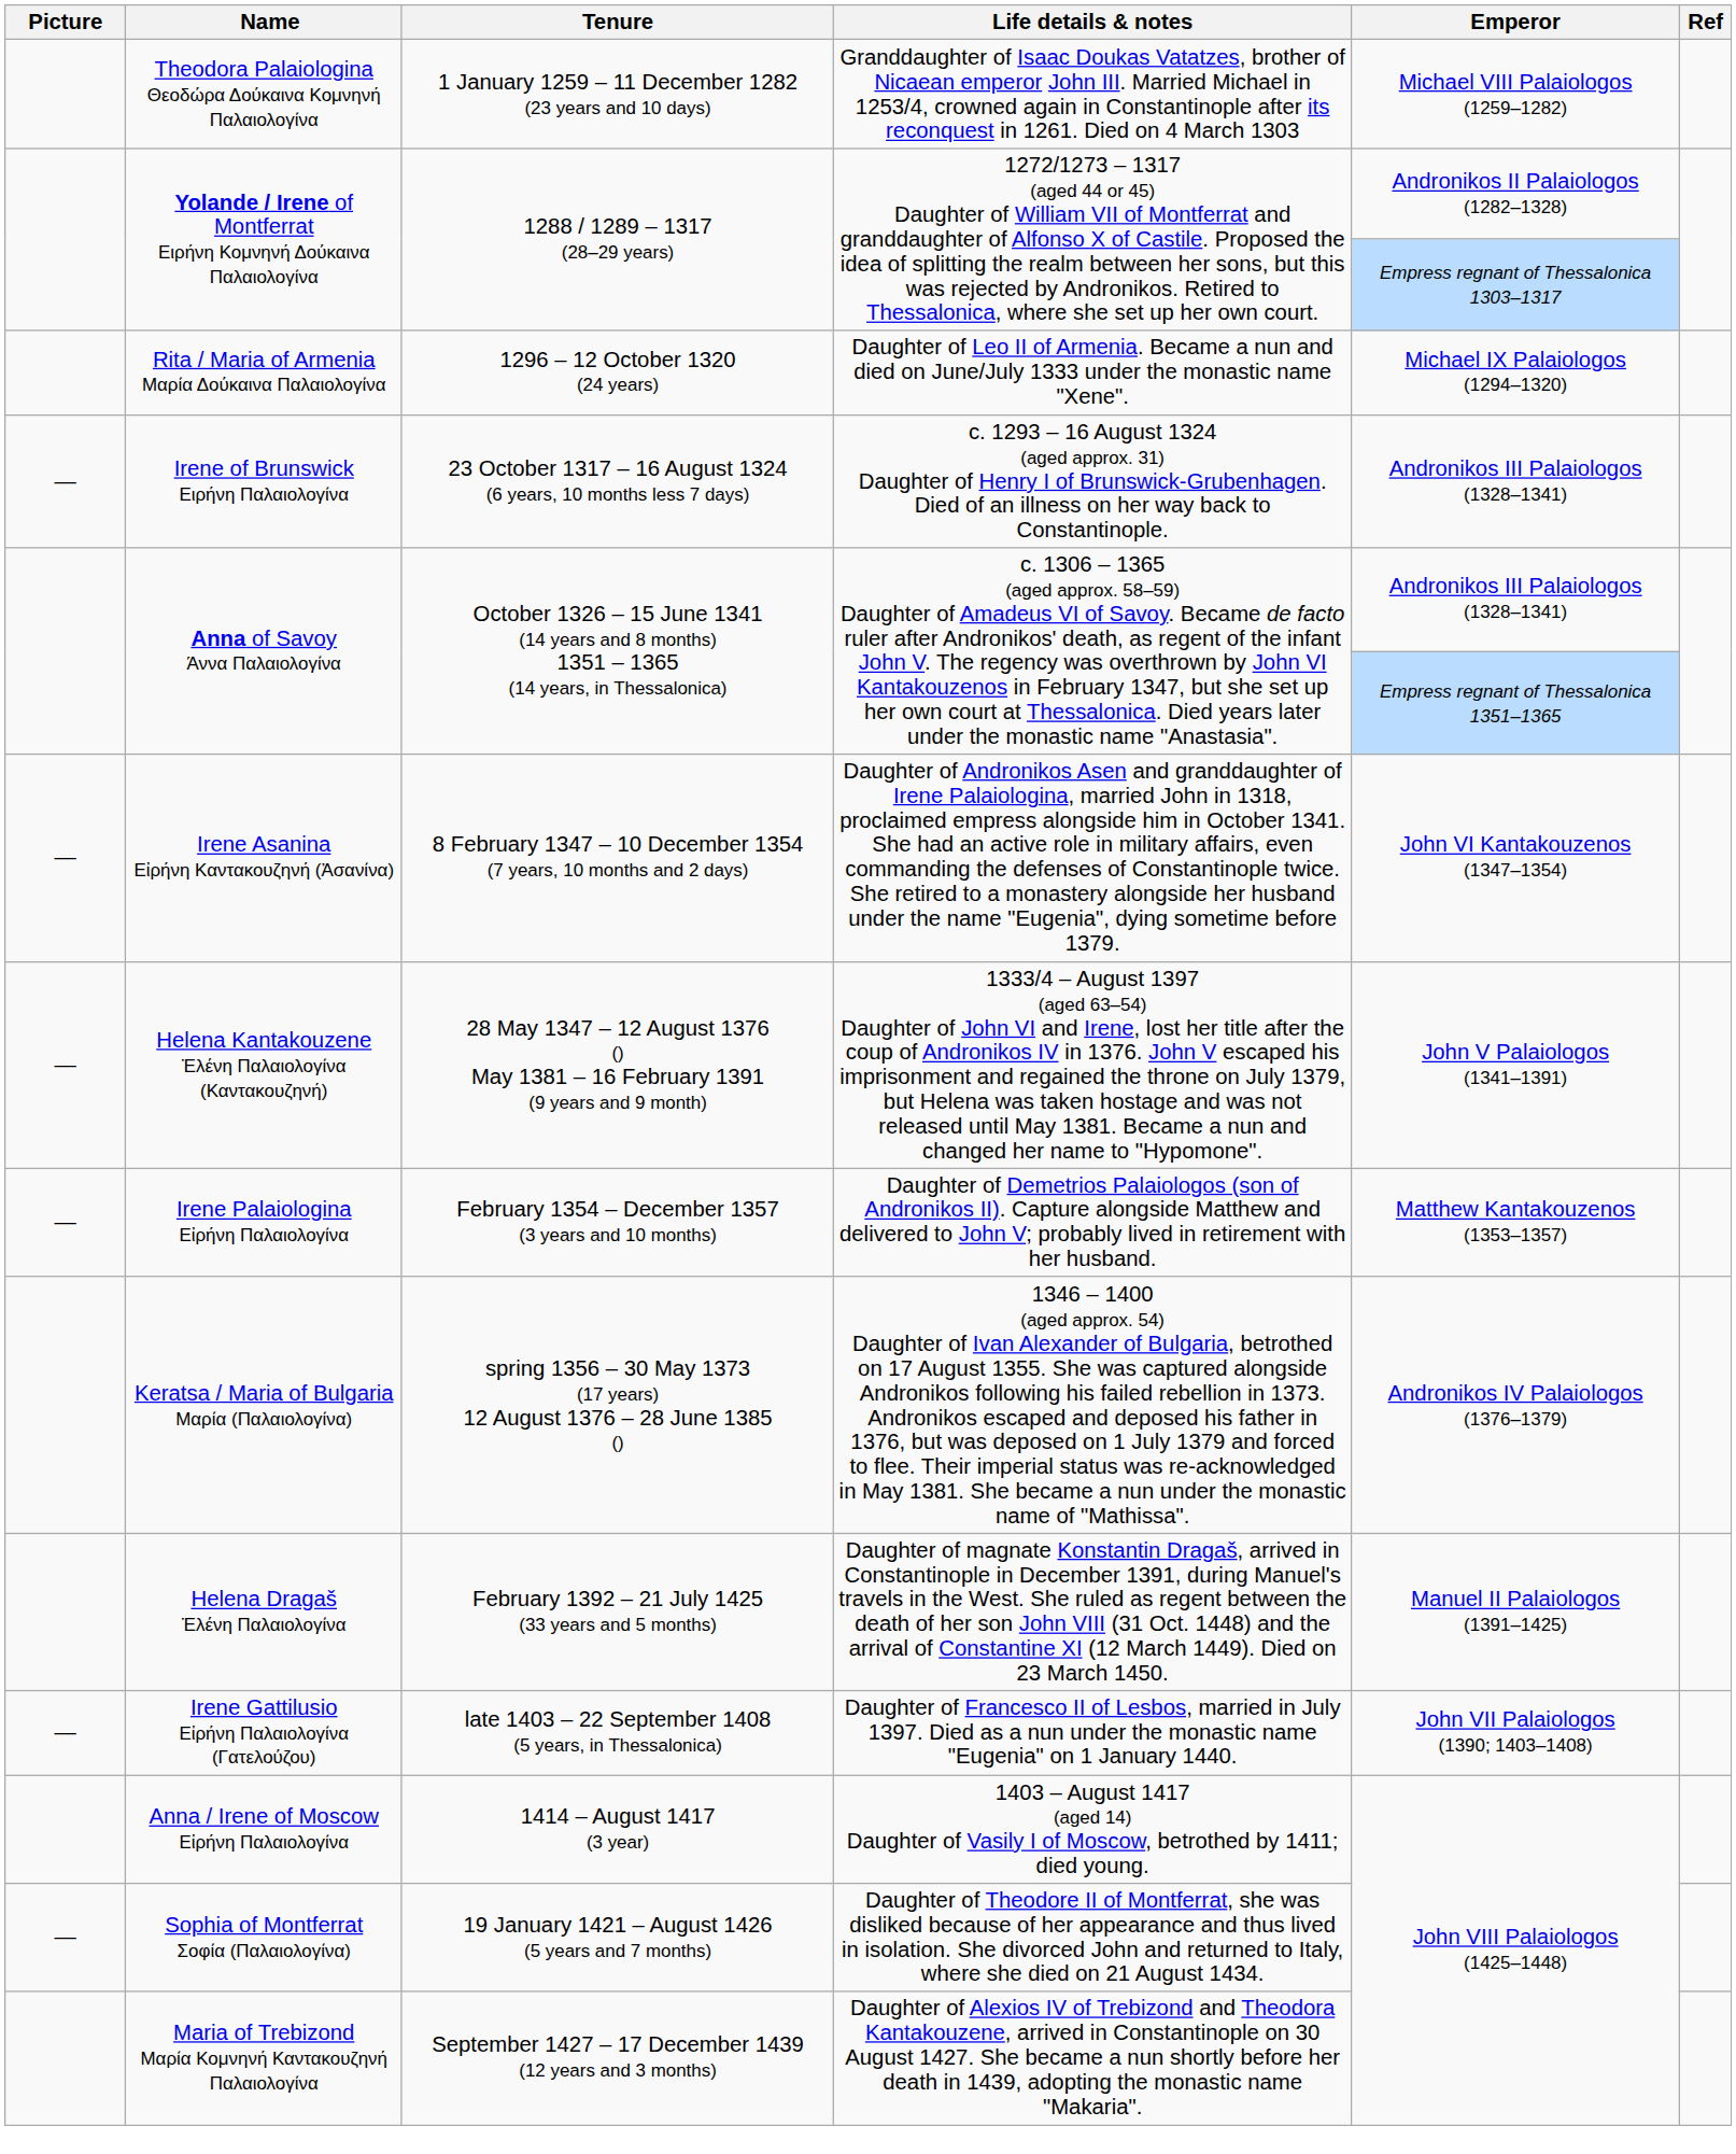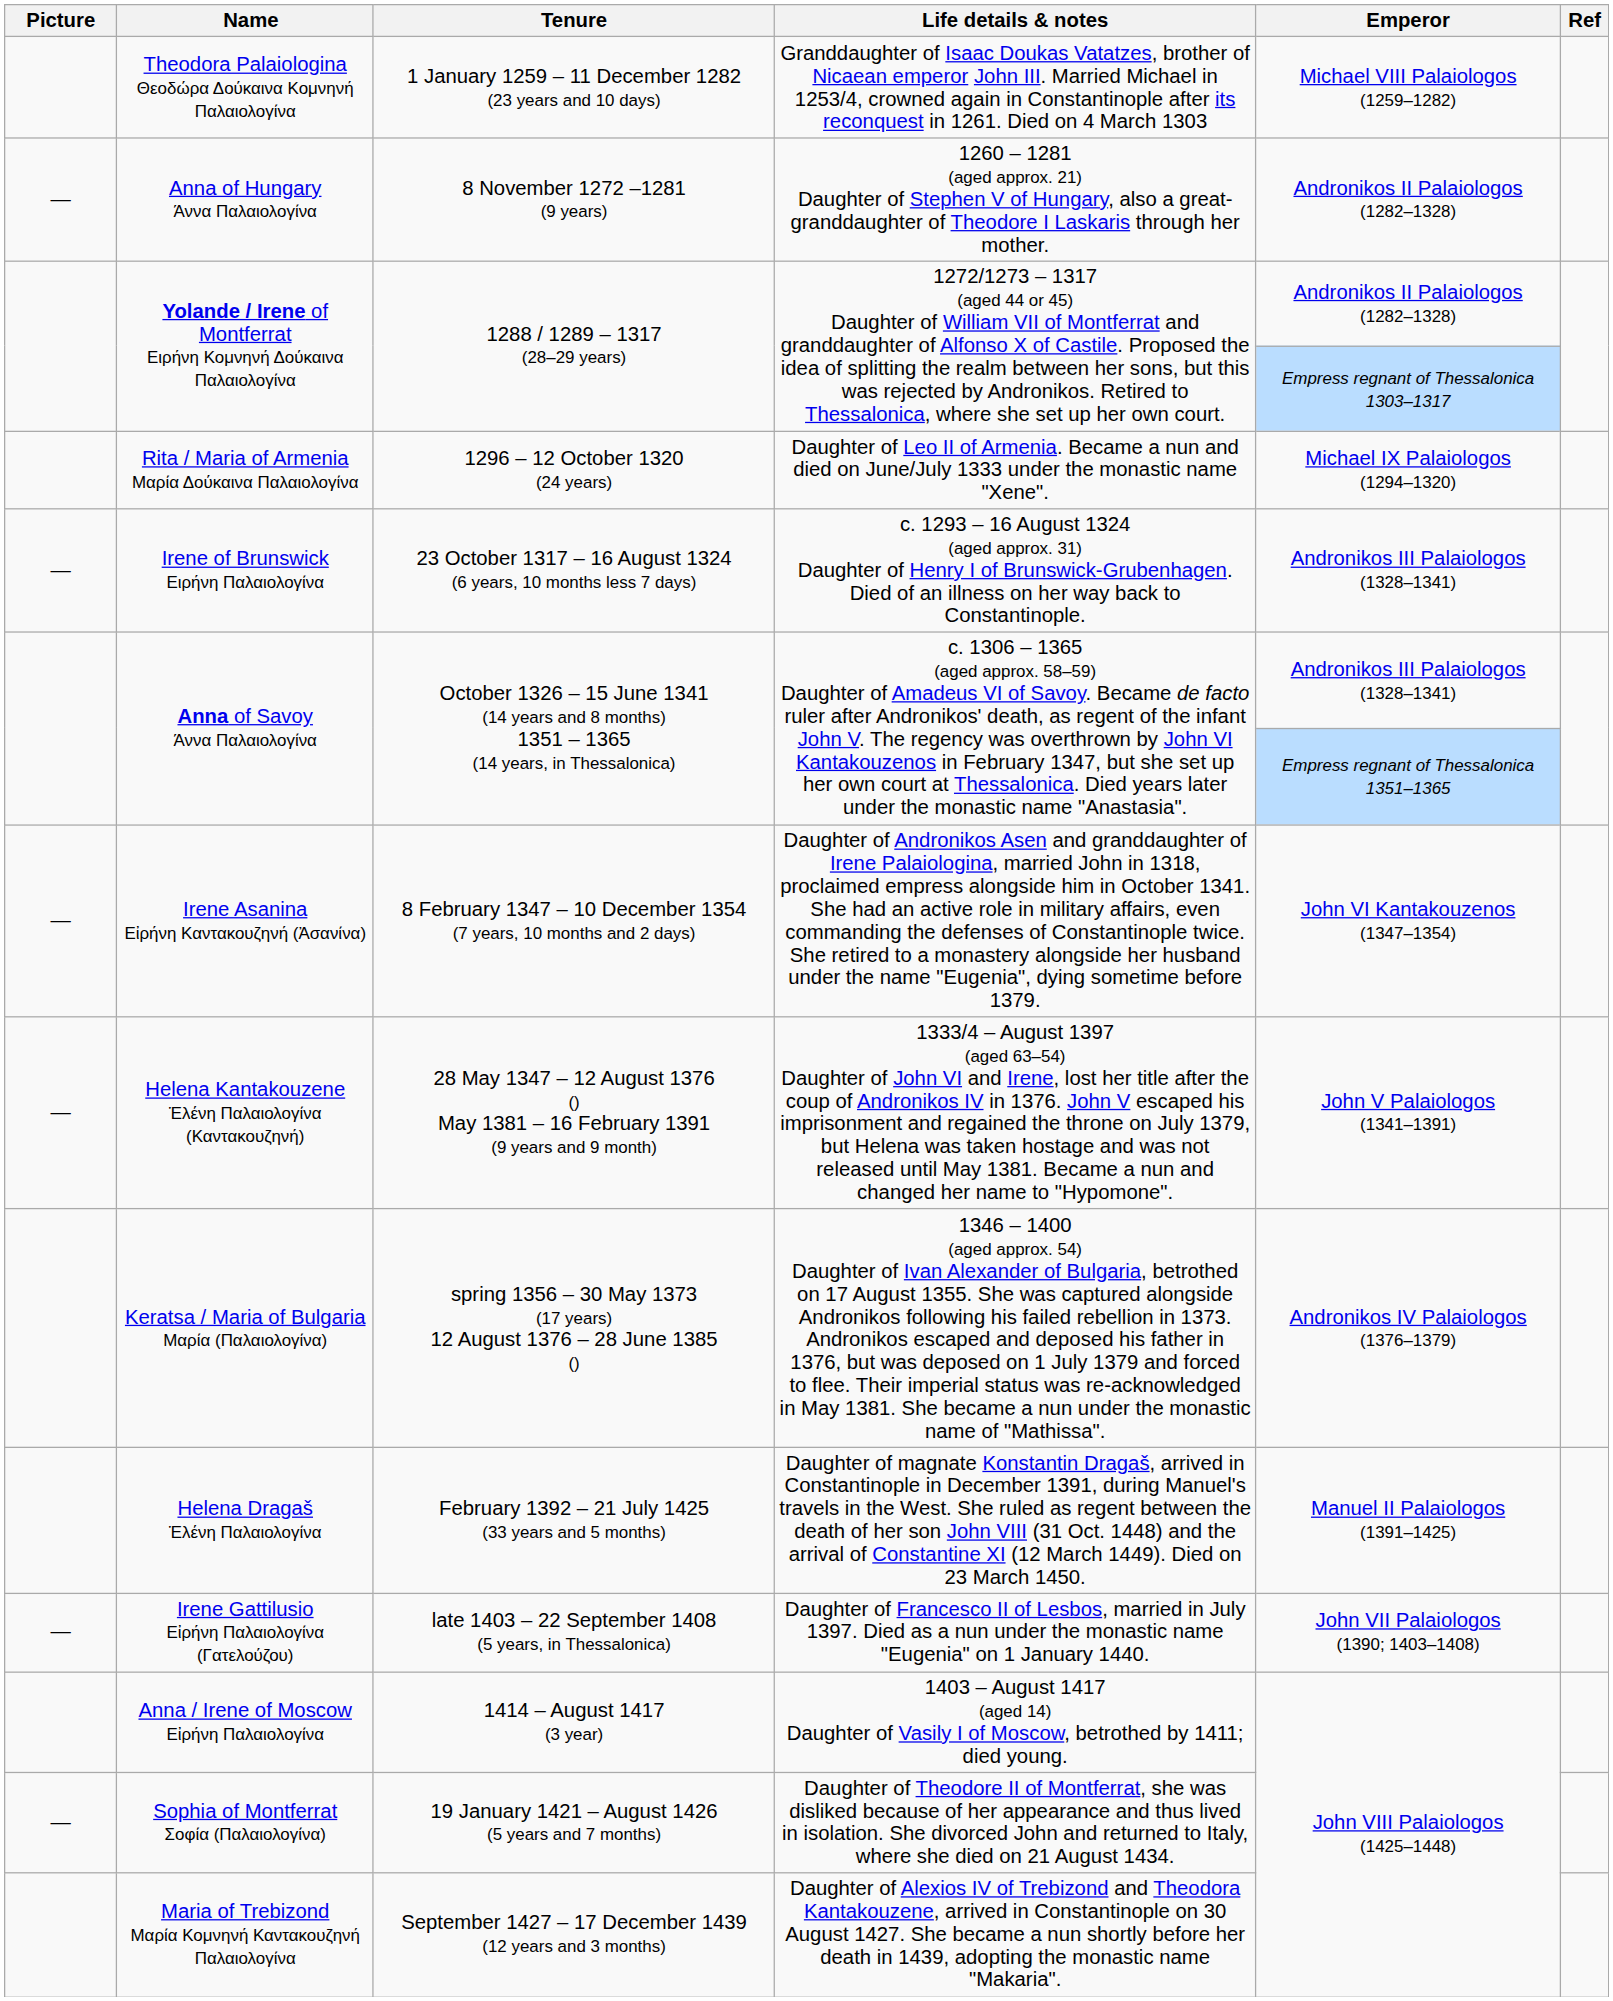 <table class="wikitable" style="width:100%; text-align:center;">
 <tr>
 <th width="7%">Picture</th>
 <th width="16%">  Name</th>
 <th width="25%">Tenure</th>
 <th width="30%">Life details & notes</th>
 <th width="19%">Emperor</th>
 <th width="3%">Ref</th>
 </tr>
 <tr>
 <td></td>
 <td><a href='#'>Theodora Palaiologina</a><br><small>Θεοδώρα Δούκαινα Κομνηνή Παλαιολογίνα</small></td>
 <td>1 January 1259 – 11 December 1282<br><small>(23 years and 10 days)</small></td>
 <td>Granddaughter of <a href='#'>Isaac Doukas Vatatzes</a>, brother of <a href='#'>Nicaean emperor</a> <a href='#'>John III</a>. Married Michael in 1253/4, crowned again in Constantinople after <a href='#'>its reconquest</a> in 1261. Died on 4 March 1303</td>
 <td><a href='#'>Michael VIII Palaiologos</a><br><small>(1259–1282)</small></td>
 <td><br></td>
+</tr>
+<tr>
+<td>—</td>
+<td><a href='#'>Anna of Hungary</a><br><small>Άννα Παλαιολογίνα</small></td>
+<td>8 November 1272 –1281<br><small>(9 years)</small></td>
+<td> 1260 – 1281<br><small>(aged approx. 21)</small><br>Daughter of <a href='#'>Stephen V of Hungary</a>, also a great-granddaughter of <a href='#'>Theodore I Laskaris</a> through her mother.</td>
+<td><a href='#'>Andronikos II Palaiologos</a><br><small>(1282–1328)</small></td>
+<td></td>
 </tr>
 <tr>
 <td rowspan="2"></td>
 <td rowspan="2"><a href='#'><strong>Yolande / Irene</strong> of Montferrat</a><br><small>Ειρήνη Κομνηνή Δούκαινα Παλαιολογίνα</small></td>
 <td rowspan="2">1288 / 1289 – 1317<br><small>(28–29 years)</small></td>
 <td rowspan="2">1272/1273 – 1317<br><small>(aged 44 or 45)</small><br>Daughter of <a href='#'>William VII of Montferrat</a> and granddaughter of <a href='#'>Alfonso X of Castile</a>. Proposed the idea of splitting the realm between her sons, but this was rejected by Andronikos. Retired to <a href='#'>Thessalonica</a>, where she set up her own court.</td>
 <td><a href='#'>Andronikos II Palaiologos</a><br><small>(1282–1328)</small></td>
 <td rowspan="2"><br></td>
 </tr>
 <tr>
 <td style="background:#baddff;"><small><em>Empress regnant of Thessalonica 1303–1317</em></small></td>
 </tr>
 <tr>
 <td></td>
 <td><a href='#'>Rita / Maria of Armenia</a><br><small>Μαρία Δούκαινα Παλαιολογίνα</small></td>
 <td>1296 – 12 October 1320<br><small>(24 years)</small></td>
 <td>Daughter of <a href='#'>Leo II of Armenia</a>. Became a nun and died on June/July 1333 under the monastic name "Xene".</td>
 <td><a href='#'>Michael IX Palaiologos</a><br><small>(1294–1320)</small></td>
 <td></td>
 </tr>
 <tr>
 <td>—</td>
 <td><a href='#'>Irene of Brunswick</a><br><small>Ειρήνη Παλαιολογίνα</small></td>
 <td>23 October 1317 – 16 August 1324<br><small>(6 years, 10 months less 7 days)</small></td>
 <td>c. 1293 – 16 August 1324<br><small>(aged approx. 31)</small><br>Daughter of <a href='#'>Henry I of Brunswick-Grubenhagen</a>. Died of an illness on her way back to Constantinople.</td>
 <td><a href='#'>Andronikos III Palaiologos</a><br><small>(1328–1341)</small></td>
 <td></td>
 </tr>
 <tr>
 <td rowspan="2"></td>
 <td rowspan="2"><a href='#'><strong>Anna</strong> of Savoy</a><br><small>Άννα Παλαιολογίνα</small></td>
 <td rowspan="2">October 1326 – 15 June 1341<br><small>(14 years and 8 months)</small><br>1351 – 1365<br><small>(14 years, in Thessalonica)</small></td>
 <td rowspan="2">c. 1306 – 1365<br><small>(aged approx. 58–59)</small><br>Daughter of <a href='#'>Amadeus VI of Savoy</a>. Became <em>de facto</em> ruler after Andronikos' death, as regent of the infant <a href='#'>John V</a>. The regency was overthrown by <a href='#'>John VI Kantakouzenos</a> in February 1347, but she set up her own court at <a href='#'>Thessalonica</a>. Died years later under the monastic name "Anastasia".</td>
 <td><a href='#'>Andronikos III Palaiologos</a><br><small>(1328–1341)</small></td>
 <td rowspan="2"><br></td>
 </tr>
 <tr>
 <td style="background:#baddff;"><small><em>Empress regnant of Thessalonica 1351–1365</em></small></td>
 </tr>
 <tr>
 <td>—</td>
 <td><a href='#'>Irene Asanina</a><br><small>Εἰρήνη Καντακουζηνή (Ἀσανίνα)</small></td>
 <td>8 February 1347 – 10 December 1354<br><small>(7 years, 10 months and 2 days)</small></td>
 <td>Daughter of <a href='#'>Andronikos Asen</a> and granddaughter of <a href='#'>Irene Palaiologina</a>, married John in 1318, proclaimed empress alongside him in October 1341. She had an active role in military affairs, even commanding the defenses of Constantinople twice. She retired to a monastery alongside her husband under the name "Eugenia", dying sometime before 1379.</td>
 <td><a href='#'>John VI Kantakouzenos</a><br><small>(1347–1354)</small></td>
 <td><br></td>
 </tr>
 <tr>
 <td>—</td>
 <td><a href='#'>Helena Kantakouzene</a><br><small>Ἑλένη Παλαιολογίνα (Καντακουζηνή)</small></td>
 <td>28 May 1347 – 12 August 1376<br><small>()</small><br>May 1381 – 16 February 1391<br><small>(9 years and 9 month)</small></td>
 <td>1333/4 – August 1397<br><small>(aged 63–54)</small><br>Daughter of <a href='#'>John VI</a> and <a href='#'>Irene</a>, lost her title after the coup of <a href='#'>Andronikos IV</a> in 1376. <a href='#'>John V</a> escaped his imprisonment and regained the throne on July 1379, but Helena was taken hostage and was not released until May 1381. Became a nun and changed her name to "Hypomone".</td>
 <td><a href='#'>John V Palaiologos</a><br><small>(1341–1391)</small></td>
 <td><br></td>
 </tr>
 <tr>
-<td>—</td>
-<td><a href='#'>Irene Palaiologina</a><br><small>Εἰρήνη Παλαιολογίνα</small></td>
-<td>February 1354 – December 1357<br><small>(3 years and 10 months)</small></td>
-<td>Daughter of <a href='#'>Demetrios Palaiologos (son of Andronikos II)</a>. Capture alongside Matthew and delivered to <a href='#'>John V</a>; probably lived in retirement with her husband.</td>
-<td><a href='#'>Matthew Kantakouzenos</a><br><small>(1353–1357)</small></td>
-<td></td>
-</tr>
-<tr>
 <td></td>
 <td><a href='#'>Keratsa / Maria of Bulgaria</a><br><small>Μαρία (Παλαιολογίνα)</small></td>
 <td>spring 1356 – 30 May 1373<br><small>(17 years)</small><br>12 August 1376 – 28 June 1385<br><small>()</small></td>
 <td>1346 –  1400<br><small>(aged approx. 54)</small><br>Daughter of <a href='#'>Ivan Alexander of Bulgaria</a>, betrothed on 17 August 1355. She was captured alongside Andronikos following his failed rebellion in 1373. Andronikos escaped and deposed his father in 1376, but was deposed on 1 July 1379 and forced to flee. Their imperial status was re-acknowledged in May 1381. She became a nun under the monastic name of "Mathissa".</td>
 <td><a href='#'>Andronikos IV Palaiologos</a><br><small>(1376–1379)</small></td>
 <td></td>
 </tr>
 <tr>
 <td></td>
 <td><a href='#'>Helena Dragaš</a><br><small>Ἑλένη Παλαιολογίνα</small></td>
 <td>February 1392 – 21 July 1425<br><small>(33 years and 5 months)</small></td>
 <td>Daughter of magnate <a href='#'>Konstantin Dragaš</a>, arrived in Constantinople in December 1391, during Manuel's travels in the West. She ruled as regent between the death of her son <a href='#'>John VIII</a> (31 Oct. 1448) and the arrival of <a href='#'>Constantine XI</a> (12 March 1449). Died on 23 March 1450.</td>
 <td><a href='#'>Manuel II Palaiologos</a><br><small>(1391–1425)</small></td>
 <td><br></td>
 </tr>
 <tr>
 <td>—</td>
 <td><a href='#'>Irene Gattilusio</a><br><small>Εἰρήνη Παλαιολογίνα (Γατελούζου)</small></td>
 <td>late 1403 – 22 September 1408<br><small>(5 years, in Thessalonica)</small></td>
 <td>Daughter of <a href='#'>Francesco II of Lesbos</a>, married in July 1397. Died as a nun under the monastic name "Eugenia" on 1 January 1440.</td>
 <td><a href='#'>John VII Palaiologos</a><br><small>(1390; 1403–1408)</small></td>
 <td><br></td>
 </tr>
 <tr>
 <td></td>
 <td><a href='#'>Anna / Irene of Moscow</a><br><small>Εἰρήνη Παλαιολογίνα</small></td>
 <td>1414 – August 1417<br><small>(3 year)</small></td>
 <td>1403 – August 1417<br><small>(aged 14)</small><br>Daughter of <a href='#'>Vasily I of Moscow</a>, betrothed by 1411; died young.</td>
 <td rowspan="3"><a href='#'>John VIII Palaiologos</a><br><small>(1425–1448)</small></td>
 <td></td>
 </tr>
 <tr>
 <td>—</td>
 <td><a href='#'>Sophia of Montferrat</a><br><small>Σοφία (Παλαιολογίνα)</small></td>
 <td>19 January 1421 – August 1426<br><small>(5 years and 7 months)</small></td>
 <td>Daughter of <a href='#'>Theodore II of Montferrat</a>, she was disliked because of her appearance and thus lived in isolation. She divorced John and returned to Italy, where she died on 21 August 1434.</td>
 <td></td>
 </tr>
 <tr>
 <td></td>
 <td><a href='#'>Maria of Trebizond</a><br><small>Μαρία Κομνηνή Καντακουζηνή Παλαιολογίνα</small></td>
 <td>September 1427 – 17 December 1439<br><small>(12 years and 3 months)</small></td>
 <td>Daughter of <a href='#'>Alexios IV of Trebizond</a> and <a href='#'>Theodora Kantakouzene</a>, arrived in Constantinople on 30 August 1427. She became a nun shortly before her death in 1439, adopting the monastic name "Makaria".</td>
 <td></td>
 </tr>
 </table>
